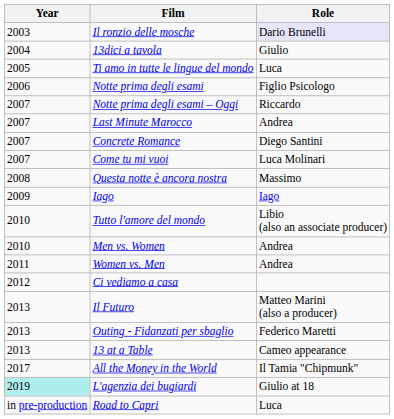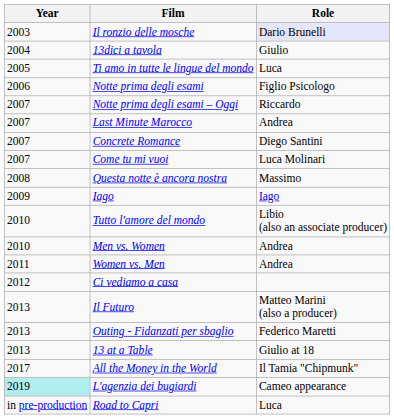 <table class="wikitable">
 <tr>
 <th>Year</th>
 <th>Film</th>
 <th>Role</th>
 </tr>
 <tr>
 <td>2003</td>
 <td><em><a href='#'>Il ronzio delle mosche</a></em></td>
 <td style="background: lavender;">Dario Brunelli</td>
 </tr>
 <tr>
 <td>2004</td>
 <td><em><a href='#'>13dici a tavola</a></em></td>
 <td>Giulio</td>
 </tr>
 <tr>
 <td>2005</td>
 <td><em><a href='#'>Ti amo in tutte le lingue del mondo</a></em></td>
 <td>Luca</td>
 </tr>
 <tr>
 <td>2006</td>
 <td><em><a href='#'>Notte prima degli esami</a></em></td>
 <td>Figlio Psicologo</td>
 </tr>
 <tr>
 <td>2007</td>
 <td><em><a href='#'>Notte prima degli esami – Oggi</a></em></td>
 <td>Riccardo</td>
 </tr>
 <tr>
 <td>2007</td>
 <td><em><a href='#'>Last Minute Marocco</a></em></td>
 <td>Andrea</td>
 </tr>
 <tr>
 <td>2007</td>
 <td><em><a href='#'>Concrete Romance</a></em></td>
 <td>Diego Santini</td>
 </tr>
 <tr>
 <td>2007</td>
 <td><em><a href='#'>Come tu mi vuoi</a></em></td>
 <td>Luca Molinari</td>
 </tr>
 <tr>
 <td>2008</td>
 <td><em><a href='#'>Questa notte è ancora nostra</a></em></td>
 <td>Massimo</td>
 </tr>
 <tr>
 <td>2009</td>
 <td><em><a href='#'>Iago</a></em></td>
 <td><a href='#'>Iago</a></td>
 </tr>
 <tr>
 <td>2010</td>
 <td><em><a href='#'>Tutto l'amore del mondo</a></em></td>
 <td>Libio<br>(also an associate producer)</td>
 </tr>
 <tr>
 <td>2010</td>
 <td><em><a href='#'>Men vs. Women</a></em></td>
 <td>Andrea</td>
 </tr>
 <tr>
 <td>2011</td>
 <td><em><a href='#'>Women vs. Men</a></em></td>
 <td>Andrea</td>
 </tr>
 <tr>
 <td>2012</td>
 <td><em><a href='#'>Ci vediamo a casa</a></em></td>
 <td></td>
 </tr>
 <tr>
 <td>2013</td>
 <td><em><a href='#'>Il Futuro</a></em></td>
 <td>Matteo Marini<br>(also a producer)</td>
 </tr>
 <tr>
 <td>2013</td>
 <td><em><a href='#'>Outing - Fidanzati per sbaglio</a></em></td>
 <td>Federico Maretti</td>
 </tr>
 <tr>
 <td>2013</td>
 <td><em><a href='#'>13 at a Table</a></em></td>
-<td>Cameo appearance</td>
+<td>Giulio at 18</td>
 </tr>
 <tr>
 <td>2017</td>
 <td><em><a href='#'>All the Money in the World</a></em></td>
 <td>Il Tamia "Chipmunk"</td>
 </tr>
 <tr>
 <td style="background: paleturquoise;">2019</td>
 <td><em><a href='#'>L'agenzia dei bugiardi</a></em></td>
-<td>Giulio at 18</td>
+<td>Cameo appearance</td>
 </tr>
 <tr>
 <td>in <a href='#'>pre-production</a></td>
 <td><em><a href='#'>Road to Capri</a></em></td>
 <td>Luca</td>
 </tr>
 </table>
